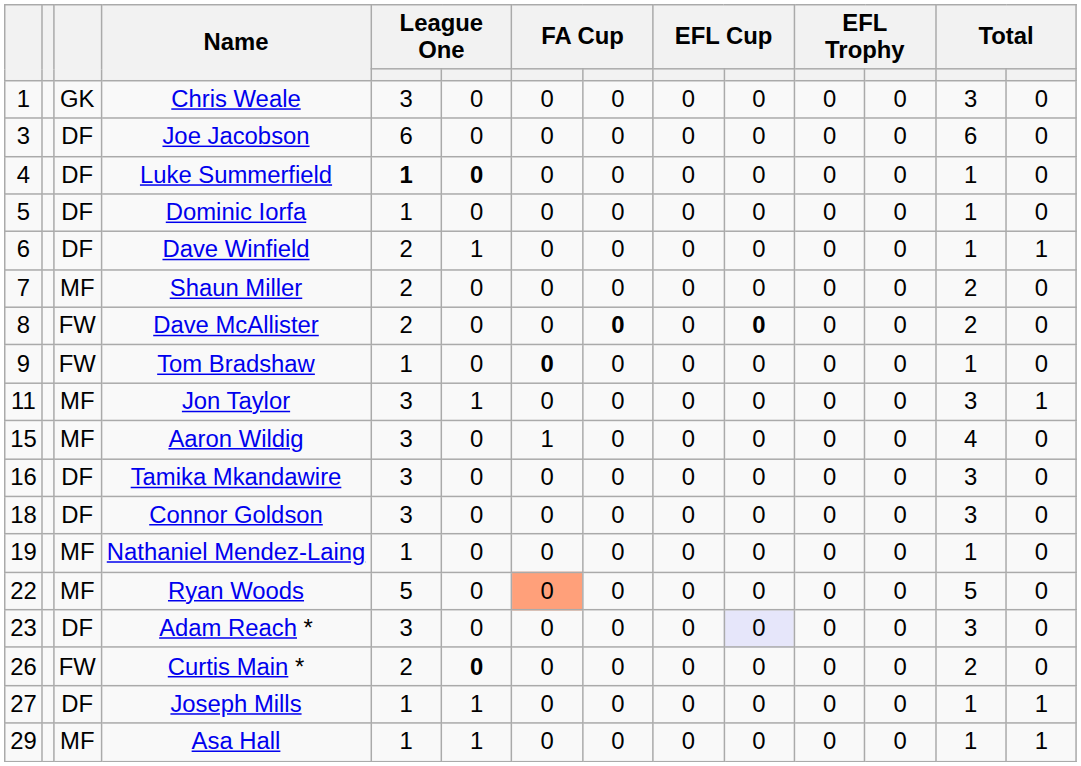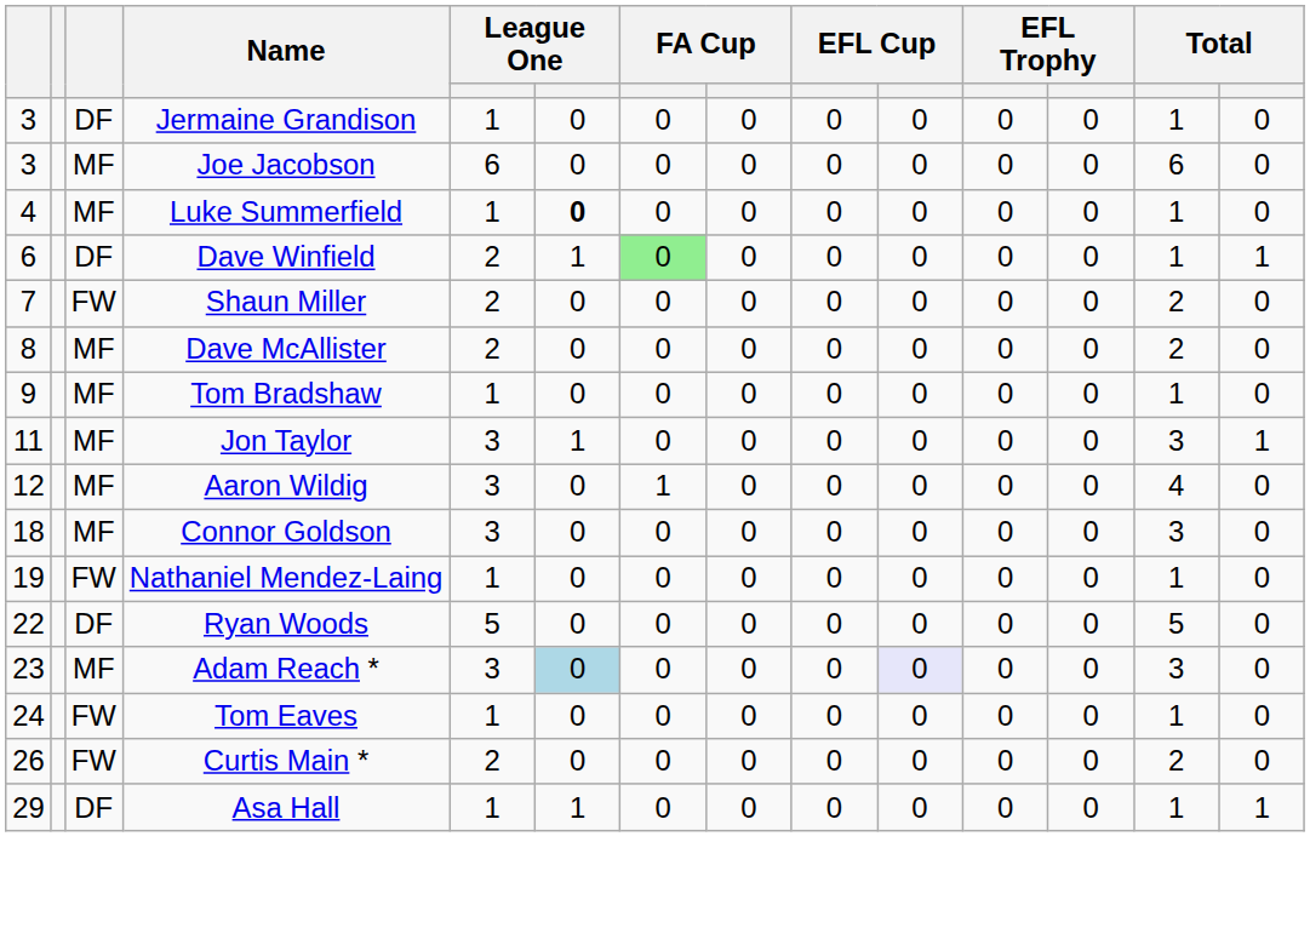 <table class="wikitable sortable" style="text-align: center;">
 <tr>
 <th rowspan="2"></th>
 <th rowspan="2"></th>
 <th rowspan="2"></th>
 <th rowspan="2">Name</th>
 <th colspan="2">League One</th>
 <th colspan="2">FA Cup</th>
 <th colspan="2">EFL Cup</th>
 <th colspan="2">EFL Trophy</th>
 <th colspan="2">Total</th>
 </tr>
 <tr>
 <th style="width:40px;"></th>
 <th style="width:40px;"></th>
 <th style="width:40px;"></th>
 <th style="width:40px;"></th>
 <th style="width:40px;"></th>
 <th style="width:40px;"></th>
 <th style="width:40px;"></th>
 <th style="width:40px;"></th>
 <th style="width:40px;"></th>
 <th style="width:40px;"></th>
 </tr>
 <tr>
+<td>3</td>
+<td></td>
+<td>DF</td>
+<td><a href='#'>Jermaine Grandison</a></td>
 <td>1</td>
-<td></td>
-<td>GK</td>
-<td><a href='#'>Chris Weale</a></td>
-<td>3</td>
 <td>0</td>
 <td>0</td>
 <td>0</td>
 <td>0</td>
 <td>0</td>
 <td>0</td>
 <td>0</td>
-<td>3</td>
+<td>1</td>
 <td>0</td>
 </tr>
 <tr>
 <td>3</td>
 <td></td>
-<td>DF</td>
+<td>MF</td>
 <td><a href='#'>Joe Jacobson</a></td>
 <td>6</td>
 <td>0</td>
 <td>0</td>
 <td>0</td>
 <td>0</td>
 <td>0</td>
 <td>0</td>
 <td>0</td>
 <td>6</td>
 <td>0</td>
 </tr>
 <tr>
 <td>4</td>
 <td></td>
-<td>DF</td>
+<td>MF</td>
 <td><a href='#'>Luke Summerfield</a></td>
-<td><strong>1</strong></td>
+<td>1</td>
 <td><strong>0</strong></td>
-<td>0</td>
-<td>0</td>
-<td>0</td>
-<td>0</td>
-<td>0</td>
-<td>0</td>
-<td>1</td>
-<td>0</td>
-</tr>
-<tr>
-<td>5</td>
-<td></td>
-<td>DF</td>
-<td><a href='#'>Dominic Iorfa</a></td>
-<td>1</td>
-<td>0</td>
 <td>0</td>
 <td>0</td>
 <td>0</td>
 <td>0</td>
 <td>0</td>
 <td>0</td>
 <td>1</td>
 <td>0</td>
 </tr>
 <tr>
 <td>6</td>
 <td></td>
 <td>DF</td>
 <td><a href='#'>Dave Winfield</a></td>
 <td>2</td>
 <td>1</td>
-<td>0</td>
+<td style="background: lightgreen;">0</td>
 <td>0</td>
 <td>0</td>
 <td>0</td>
 <td>0</td>
 <td>0</td>
 <td>1</td>
 <td>1</td>
 </tr>
 <tr>
 <td>7</td>
 <td></td>
-<td>MF</td>
+<td>FW</td>
 <td><a href='#'>Shaun Miller</a></td>
 <td>2</td>
 <td>0</td>
 <td>0</td>
 <td>0</td>
 <td>0</td>
 <td>0</td>
 <td>0</td>
 <td>0</td>
 <td>2</td>
 <td>0</td>
 </tr>
 <tr>
 <td>8</td>
 <td></td>
-<td>FW</td>
+<td>MF</td>
 <td><a href='#'>Dave McAllister</a></td>
 <td>2</td>
 <td>0</td>
 <td>0</td>
-<td><strong>0</strong></td>
 <td>0</td>
-<td><strong>0</strong></td>
+<td>0</td>
+<td>0</td>
 <td>0</td>
 <td>0</td>
 <td>2</td>
 <td>0</td>
 </tr>
 <tr>
 <td>9</td>
 <td></td>
-<td>FW</td>
+<td>MF</td>
 <td><a href='#'>Tom Bradshaw</a></td>
 <td>1</td>
 <td>0</td>
-<td><strong>0</strong></td>
+<td>0</td>
 <td>0</td>
 <td>0</td>
 <td>0</td>
 <td>0</td>
 <td>0</td>
 <td>1</td>
 <td>0</td>
 </tr>
 <tr>
 <td>11</td>
 <td></td>
 <td>MF</td>
 <td><a href='#'>Jon Taylor</a></td>
 <td>3</td>
 <td>1</td>
 <td>0</td>
 <td>0</td>
 <td>0</td>
 <td>0</td>
 <td>0</td>
 <td>0</td>
 <td>3</td>
 <td>1</td>
 </tr>
 <tr>
-<td>15</td>
+<td>12</td>
 <td></td>
 <td>MF</td>
 <td><a href='#'>Aaron Wildig</a></td>
 <td>3</td>
 <td>0</td>
 <td>1</td>
 <td>0</td>
 <td>0</td>
 <td>0</td>
 <td>0</td>
 <td>0</td>
 <td>4</td>
 <td>0</td>
 </tr>
 <tr>
-<td>16</td>
-<td></td>
-<td>DF</td>
-<td><a href='#'>Tamika Mkandawire</a></td>
-<td>3</td>
-<td>0</td>
-<td>0</td>
-<td>0</td>
-<td>0</td>
-<td>0</td>
-<td>0</td>
-<td>0</td>
-<td>3</td>
-<td>0</td>
-</tr>
-<tr>
 <td>18</td>
 <td></td>
-<td>DF</td>
+<td>MF</td>
 <td><a href='#'>Connor Goldson</a></td>
 <td>3</td>
 <td>0</td>
 <td>0</td>
 <td>0</td>
 <td>0</td>
 <td>0</td>
 <td>0</td>
 <td>0</td>
 <td>3</td>
 <td>0</td>
 </tr>
 <tr>
 <td>19</td>
 <td></td>
-<td>MF</td>
+<td>FW</td>
 <td><a href='#'>Nathaniel Mendez-Laing</a></td>
 <td>1</td>
 <td>0</td>
 <td>0</td>
 <td>0</td>
 <td>0</td>
 <td>0</td>
 <td>0</td>
 <td>0</td>
 <td>1</td>
 <td>0</td>
 </tr>
 <tr>
 <td>22</td>
 <td></td>
-<td>MF</td>
+<td>DF</td>
 <td><a href='#'>Ryan Woods</a></td>
 <td>5</td>
 <td>0</td>
-<td style="background: lightsalmon;">0</td>
+<td>0</td>
 <td>0</td>
 <td>0</td>
 <td>0</td>
 <td>0</td>
 <td>0</td>
 <td>5</td>
 <td>0</td>
 </tr>
 <tr>
 <td>23</td>
 <td></td>
-<td>DF</td>
+<td>MF</td>
 <td><a href='#'>Adam Reach</a> *</td>
 <td>3</td>
-<td>0</td>
+<td style="background: lightblue;">0</td>
 <td>0</td>
 <td>0</td>
 <td>0</td>
 <td style="background: lavender;">0</td>
 <td>0</td>
 <td>0</td>
 <td>3</td>
 <td>0</td>
 </tr>
 <tr>
+<td>24</td>
+<td></td>
+<td>FW</td>
+<td><a href='#'>Tom Eaves</a></td>
+<td>1</td>
+<td>0</td>
+<td>0</td>
+<td>0</td>
+<td>0</td>
+<td>0</td>
+<td>0</td>
+<td>0</td>
+<td>1</td>
+<td>0</td>
+</tr>
+<tr>
 <td>26</td>
 <td></td>
 <td>FW</td>
 <td><a href='#'>Curtis Main</a> *</td>
 <td>2</td>
-<td><strong>0</strong></td>
+<td>0</td>
 <td>0</td>
 <td>0</td>
 <td>0</td>
 <td>0</td>
 <td>0</td>
 <td>0</td>
 <td>2</td>
 <td>0</td>
 </tr>
 <tr>
-<td>27</td>
+<td>29</td>
 <td></td>
 <td>DF</td>
-<td><a href='#'>Joseph Mills</a></td>
-<td>1</td>
-<td>1</td>
-<td>0</td>
-<td>0</td>
-<td>0</td>
-<td>0</td>
-<td>0</td>
-<td>0</td>
-<td>1</td>
-<td>1</td>
-</tr>
-<tr>
-<td>29</td>
-<td></td>
-<td>MF</td>
 <td><a href='#'>Asa Hall</a></td>
 <td>1</td>
 <td>1</td>
 <td>0</td>
 <td>0</td>
 <td>0</td>
 <td>0</td>
 <td>0</td>
 <td>0</td>
 <td>1</td>
 <td>1</td>
 </tr>
 </table>
